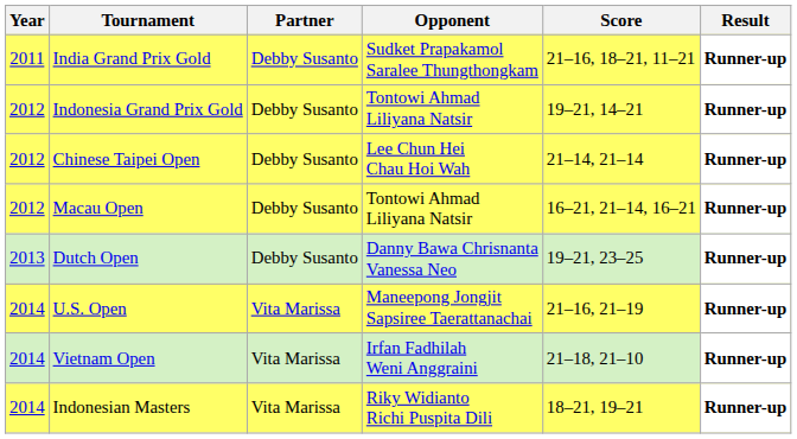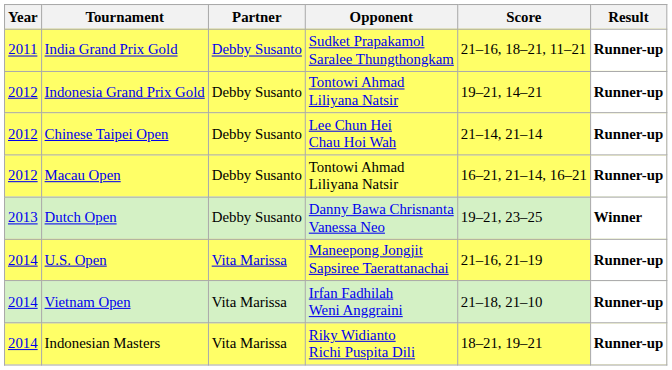 <table class="sortable wikitable" style="font-size: 90%">
 <tr>
 <th>Year</th>
 <th>Tournament</th>
 <th>Partner</th>
 <th>Opponent</th>
 <th>Score</th>
 <th>Result</th>
 </tr>
 <tr style="background:#FFFF67">
 <td align="center"><a href='#'>2011</a></td>
 <td align="left"><a href='#'>India Grand Prix Gold</a></td>
 <td align="left"> <a href='#'>Debby Susanto</a></td>
 <td align="left"> <a href='#'>Sudket Prapakamol</a><br> <a href='#'>Saralee Thungthongkam</a></td>
 <td align="left">21–16, 18–21, 11–21</td>
 <td style="text-align:left; background:white"> <strong>Runner-up</strong></td>
 </tr>
 <tr style="background:#FFFF67">
 <td align="center"><a href='#'>2012</a></td>
 <td align="left"><a href='#'>Indonesia Grand Prix Gold</a></td>
 <td align="left"> Debby Susanto</td>
 <td align="left"> <a href='#'>Tontowi Ahmad</a><br> <a href='#'>Liliyana Natsir</a></td>
 <td align="left">19–21, 14–21</td>
 <td style="text-align:left; background:white"> <strong>Runner-up</strong></td>
 </tr>
 <tr style="background:#FFFF67">
 <td align="center"><a href='#'>2012</a></td>
 <td align="left"><a href='#'>Chinese Taipei Open</a></td>
 <td align="left"> Debby Susanto</td>
 <td align="left"> <a href='#'>Lee Chun Hei</a><br> <a href='#'>Chau Hoi Wah</a></td>
 <td align="left">21–14, 21–14</td>
 <td style="text-align:left; background:white"> <strong>Runner-up</strong></td>
 </tr>
 <tr style="background:#FFFF67">
 <td align="center"><a href='#'>2012</a></td>
 <td align="left"><a href='#'>Macau Open</a></td>
 <td align="left"> Debby Susanto</td>
 <td align="left"> Tontowi Ahmad<br> Liliyana Natsir</td>
 <td align="left">16–21, 21–14, 16–21</td>
 <td style="text-align:left; background:white"> <strong>Runner-up</strong></td>
 </tr>
 <tr style="background:#D4F1C5">
 <td align="center"><a href='#'>2013</a></td>
 <td align="left"><a href='#'>Dutch Open</a></td>
 <td align="left"> Debby Susanto</td>
 <td align="left"> <a href='#'>Danny Bawa Chrisnanta</a><br> <a href='#'>Vanessa Neo</a></td>
 <td align="left">19–21, 23–25</td>
-<td style="text-align:left; background:white"> <strong>Runner-up</strong></td>
+<td style="text-align:left; background:white"> <strong>Winner</strong></td>
 </tr>
 <tr style="background:#FFFF67">
 <td align="center"><a href='#'>2014</a></td>
 <td align="left"><a href='#'>U.S. Open</a></td>
 <td align="left"> <a href='#'>Vita Marissa</a></td>
 <td align="left"> <a href='#'>Maneepong Jongjit</a><br> <a href='#'>Sapsiree Taerattanachai</a></td>
 <td align="left">21–16, 21–19</td>
 <td style="text-align:left; background:white"> <strong>Runner-up</strong></td>
 </tr>
 <tr style="background:#D4F1C5">
 <td align="center"><a href='#'>2014</a></td>
 <td align="left"><a href='#'>Vietnam Open</a></td>
 <td align="left"> Vita Marissa</td>
 <td align="left"> <a href='#'>Irfan Fadhilah</a><br> <a href='#'>Weni Anggraini</a></td>
 <td align="left">21–18, 21–10</td>
 <td style="text-align:left; background:white"> <strong>Runner-up</strong></td>
 </tr>
 <tr style="background:#FFFF67">
 <td align="center"><a href='#'>2014</a></td>
 <td align="left">Indonesian Masters</td>
 <td align="left"> Vita Marissa</td>
 <td align="left"> <a href='#'>Riky Widianto</a><br> <a href='#'>Richi Puspita Dili</a></td>
 <td align="left">18–21, 19–21</td>
 <td style="text-align:left; background:white"> <strong>Runner-up</strong></td>
 </tr>
 </table>
